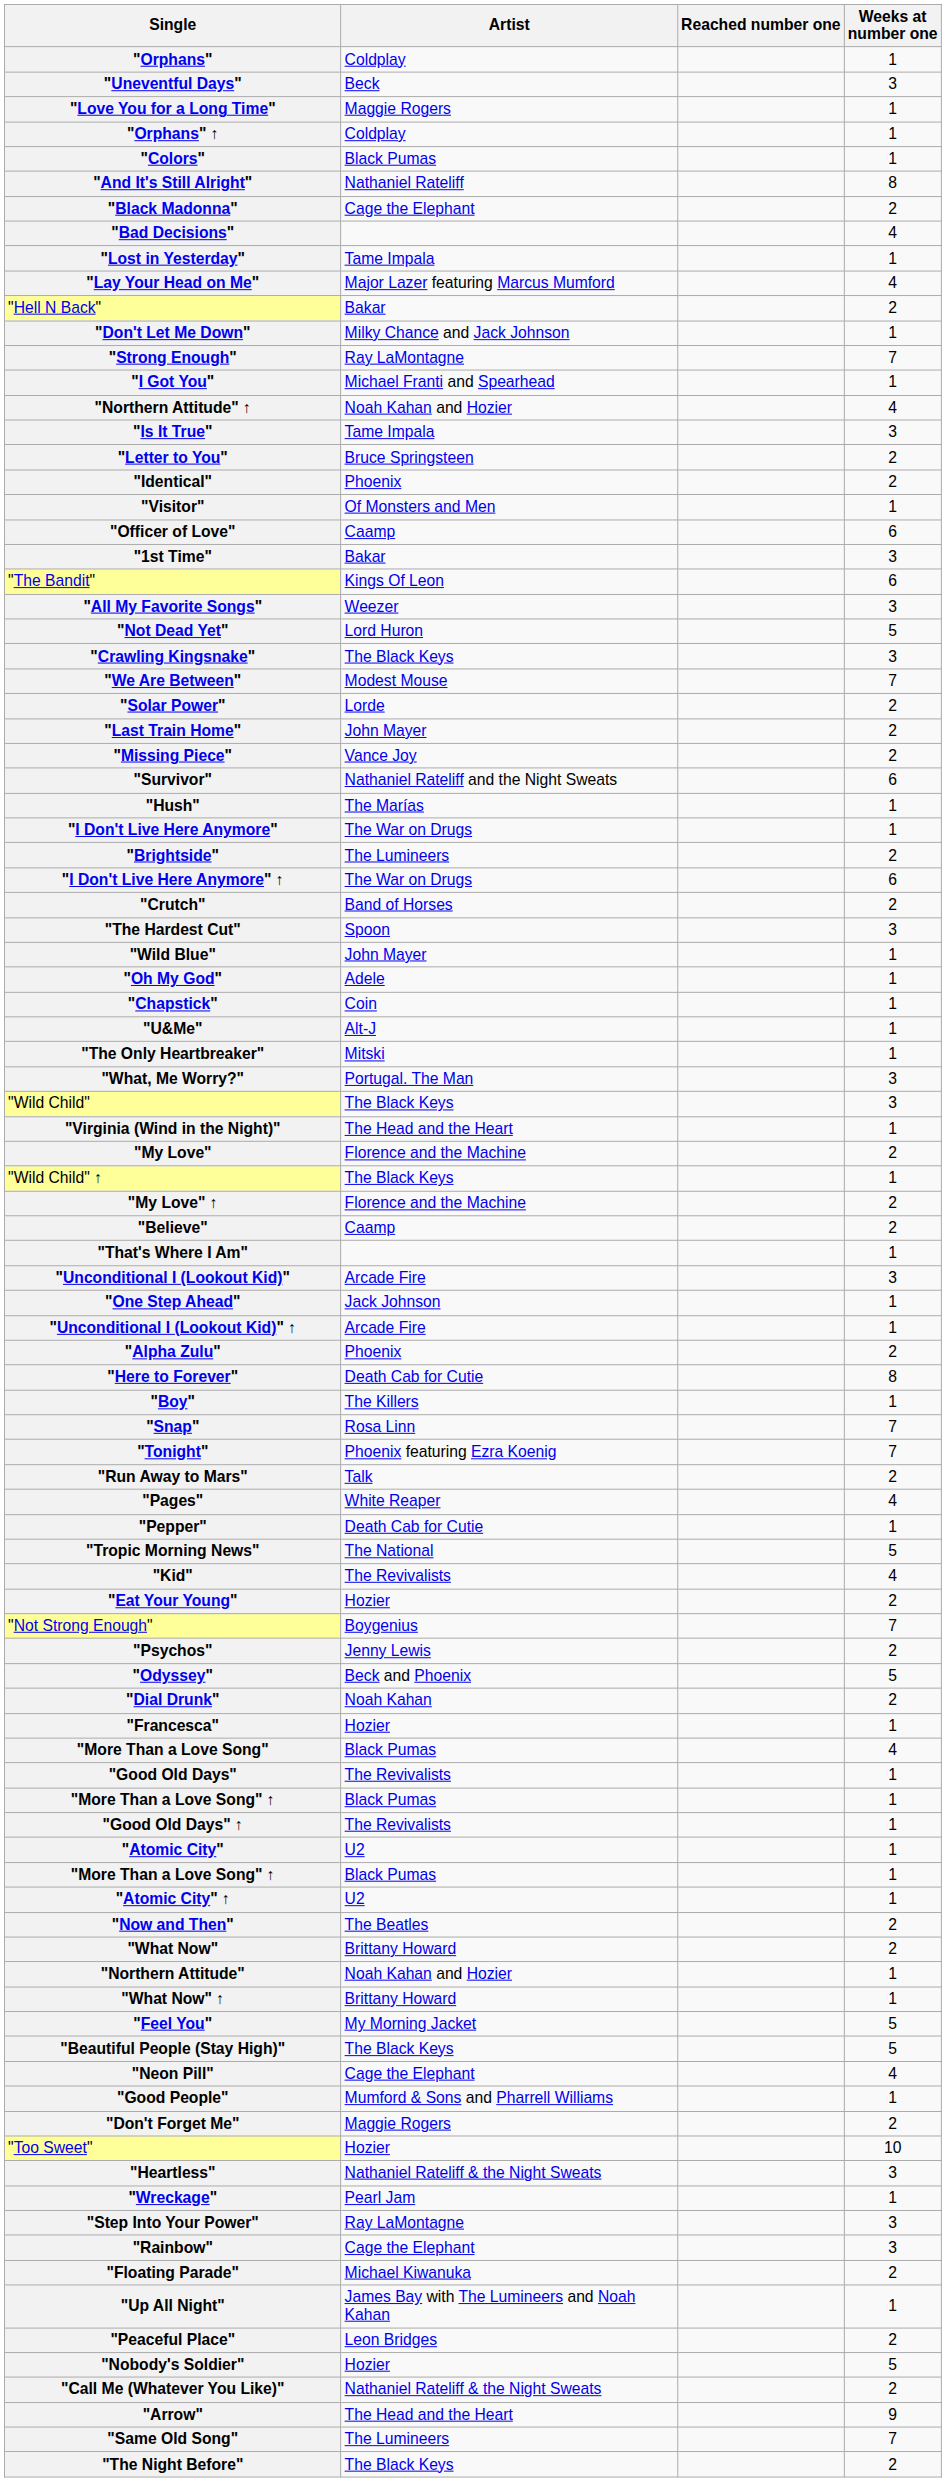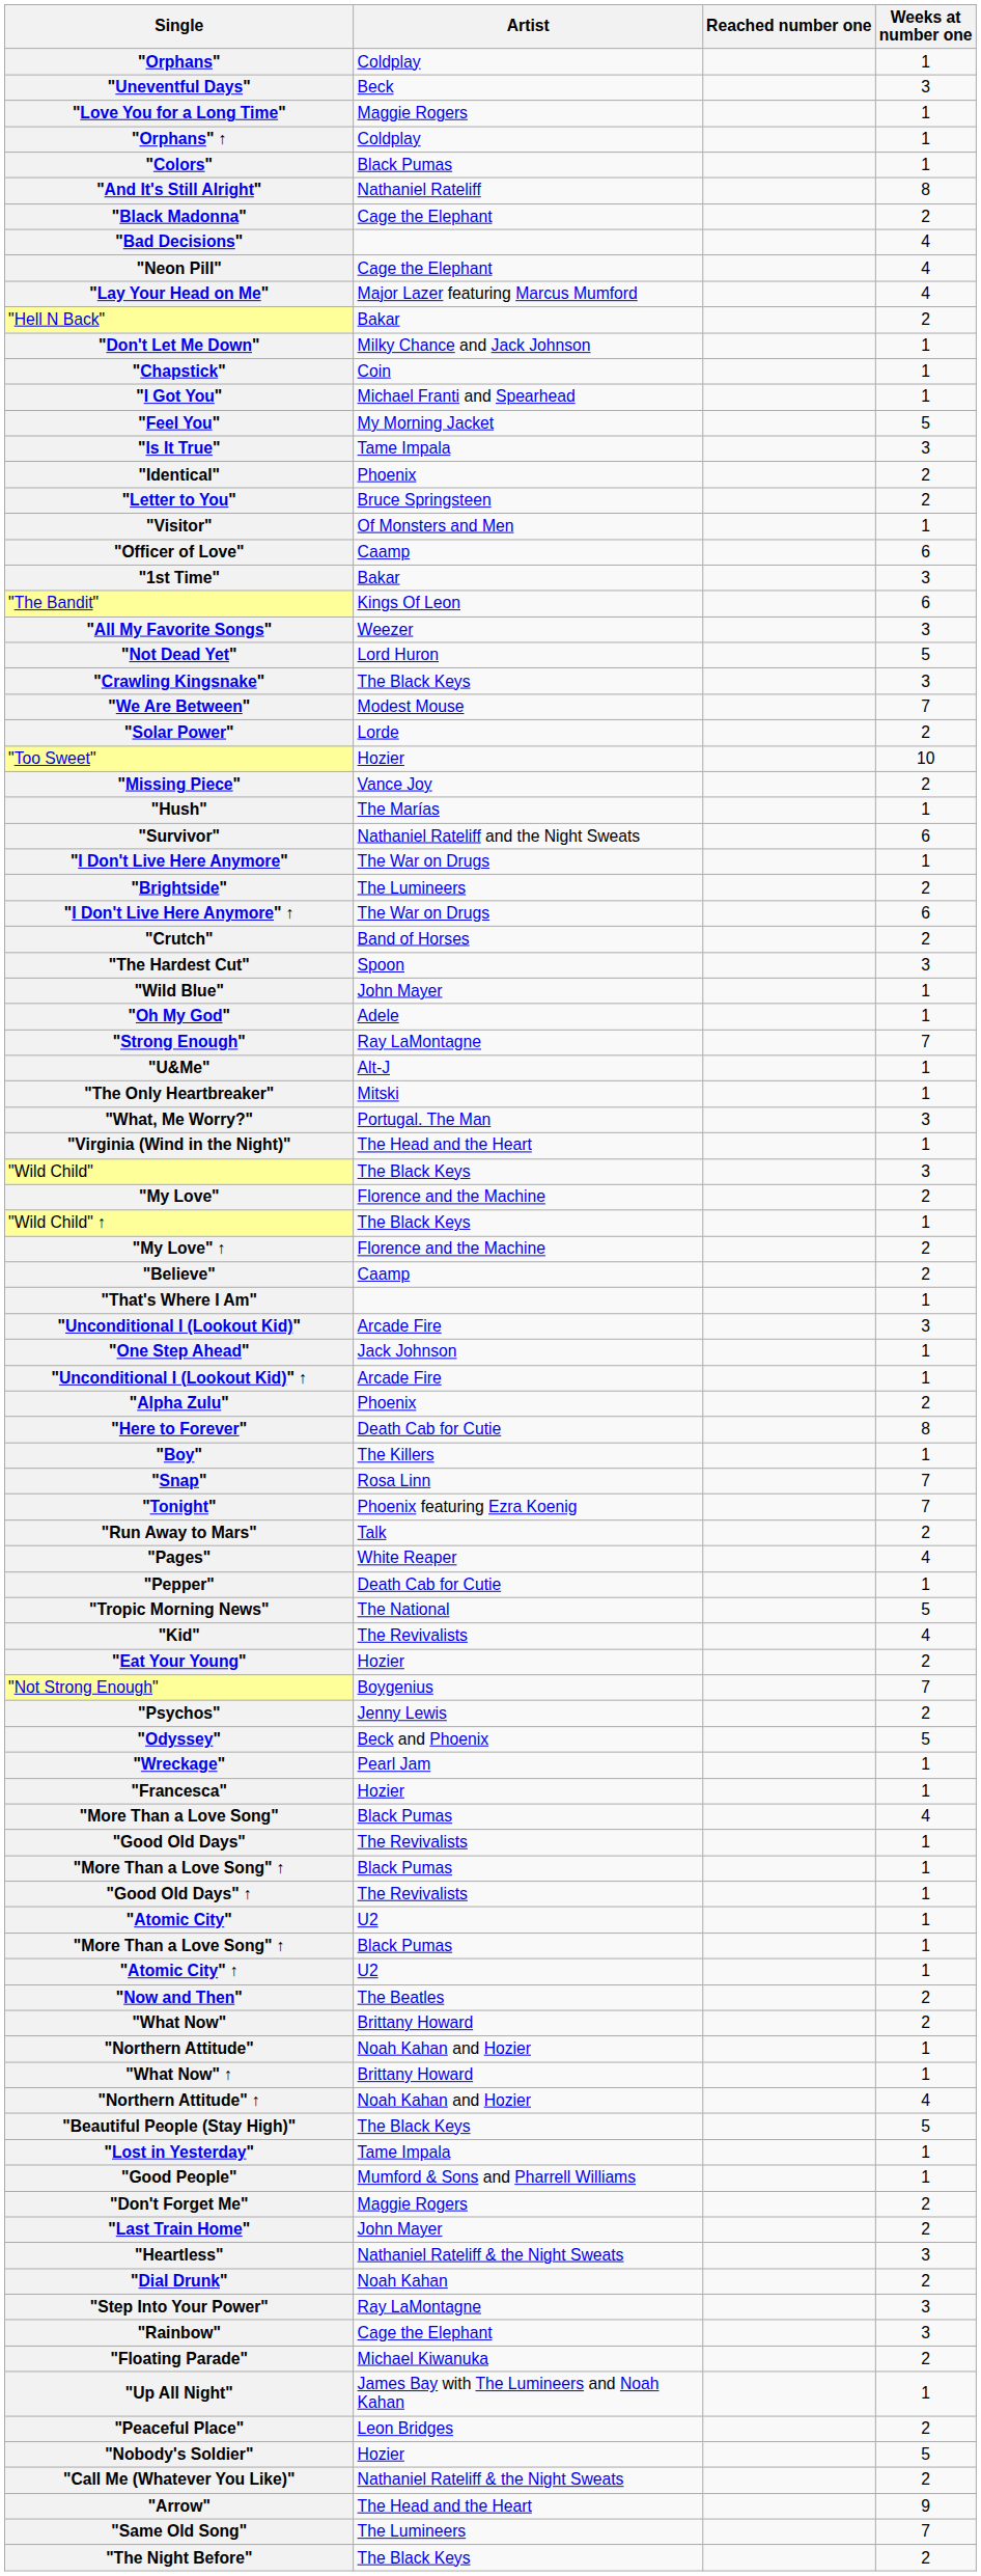 <table class="plainrowheaders sortable wikitable">
 <tr>
 <th scope="col" style="width:21em;">Single</th>
 <th scope="col" style="width:21em;">Artist</th>
 <th scope="col">Reached number one</th>
 <th scope="col">Weeks at<br>number one</th>
 </tr>
 <tr>
 <th scope="row"> "<a href='#'>Orphans</a>" </th>
 <td><a href='#'>Coldplay</a></td>
 <td></td>
 <td align="center">1</td>
 </tr>
 <tr>
 <th scope="row">"<a href='#'>Uneventful Days</a>" </th>
 <td><a href='#'>Beck</a></td>
 <td></td>
 <td align="center">3</td>
 </tr>
 <tr>
 <th scope="row">"<a href='#'>Love You for a Long Time</a>" </th>
 <td><a href='#'>Maggie Rogers</a></td>
 <td></td>
 <td align="center">1</td>
 </tr>
 <tr>
 <th scope="row">"<a href='#'>Orphans</a>" ↑</th>
 <td><a href='#'>Coldplay</a></td>
 <td></td>
 <td align="center">1</td>
 </tr>
 <tr>
 <th scope="row">"<a href='#'>Colors</a>" </th>
 <td><a href='#'>Black Pumas</a></td>
 <td></td>
 <td align="center">1</td>
 </tr>
 <tr>
 <th scope="row">"<a href='#'>And It's Still Alright</a>" </th>
 <td><a href='#'>Nathaniel Rateliff</a></td>
 <td></td>
 <td align="center">8</td>
 </tr>
 <tr>
 <th scope="row">"<a href='#'>Black Madonna</a>" </th>
 <td><a href='#'>Cage the Elephant</a></td>
 <td></td>
 <td align="center">2</td>
 </tr>
 <tr>
 <th scope="row">"<a href='#'>Bad Decisions</a>" </th>
 <td></td>
 <td></td>
 <td align="center">4</td>
 </tr>
 <tr>
-<th scope="row">"<a href='#'>Lost in Yesterday</a>" </th>
-<td><a href='#'>Tame Impala</a></td>
+<th scope="row">"Neon Pill" </th>
+<td><a href='#'>Cage the Elephant</a></td>
 <td></td>
-<td align="center">1</td>
+<td align="center">4</td>
 </tr>
 <tr>
 <th scope="row">"<a href='#'>Lay Your Head on Me</a>" </th>
 <td><a href='#'>Major Lazer</a> featuring <a href='#'>Marcus Mumford</a></td>
 <td></td>
 <td align="center">4</td>
 </tr>
 <tr>
 <td bgcolor="#FFFF99">"<a href='#'>Hell N Back</a>" </td>
 <td><a href='#'>Bakar</a></td>
 <td></td>
 <td align="center">2</td>
 </tr>
 <tr>
 <th scope="row">"<a href='#'>Don't Let Me Down</a>" </th>
 <td><a href='#'>Milky Chance</a> and <a href='#'>Jack Johnson</a></td>
 <td></td>
 <td align="center">1</td>
 </tr>
 <tr>
-<th scope="row">"<a href='#'>Strong Enough</a>" </th>
-<td><a href='#'>Ray LaMontagne</a></td>
+<th scope="row">"<a href='#'>Chapstick</a>" </th>
+<td><a href='#'>Coin</a></td>
 <td></td>
-<td align="center">7</td>
+<td align="center">1</td>
 </tr>
 <tr>
 <th scope="row">"<a href='#'>I Got You</a>" </th>
 <td><a href='#'>Michael Franti</a> and <a href='#'>Spearhead</a></td>
 <td></td>
 <td align="center">1</td>
 </tr>
 <tr>
-<th scope="row">"Northern Attitude"  ↑ </th>
-<td><a href='#'>Noah Kahan</a> and <a href='#'>Hozier</a></td>
+<th scope="row">"<a href='#'>Feel You</a>" </th>
+<td><a href='#'>My Morning Jacket</a></td>
 <td></td>
-<td align="center">4</td>
+<td align="center">5</td>
 </tr>
 <tr>
 <th scope="row">"<a href='#'>Is It True</a>" </th>
 <td><a href='#'>Tame Impala</a></td>
 <td></td>
 <td align="center">3</td>
 </tr>
 <tr>
-<th scope="row">"<a href='#'>Letter to You</a>" </th>
-<td><a href='#'>Bruce Springsteen</a></td>
+<th scope="row">"Identical" </th>
+<td><a href='#'>Phoenix</a></td>
 <td></td>
 <td align="center">2</td>
 </tr>
 <tr>
-<th scope="row">"Identical" </th>
-<td><a href='#'>Phoenix</a></td>
+<th scope="row">"<a href='#'>Letter to You</a>" </th>
+<td><a href='#'>Bruce Springsteen</a></td>
 <td></td>
 <td align="center">2</td>
 </tr>
 <tr>
 <th scope="row">"Visitor" </th>
 <td><a href='#'>Of Monsters and Men</a></td>
 <td></td>
 <td align="center">1</td>
 </tr>
 <tr>
 <th scope="row">"Officer of Love" </th>
 <td><a href='#'>Caamp</a></td>
 <td></td>
 <td align="center">6</td>
 </tr>
 <tr>
 <th scope="row"> "1st Time" </th>
 <td><a href='#'>Bakar</a></td>
 <td></td>
 <td align="center">3</td>
 </tr>
 <tr>
 <td bgcolor="#FFFF99">"<a href='#'>The Bandit</a>" </td>
 <td><a href='#'>Kings Of Leon</a></td>
 <td></td>
 <td align="center">6</td>
 </tr>
 <tr>
 <th scope="row">"<a href='#'>All My Favorite Songs</a>" </th>
 <td><a href='#'>Weezer</a></td>
 <td></td>
 <td align="center">3</td>
 </tr>
 <tr>
 <th scope="row">"<a href='#'>Not Dead Yet</a>" </th>
 <td><a href='#'>Lord Huron</a></td>
 <td></td>
 <td align="center">5</td>
 </tr>
 <tr>
 <th scope="row">"<a href='#'>Crawling Kingsnake</a>" </th>
 <td><a href='#'>The Black Keys</a></td>
 <td></td>
 <td align="center">3</td>
 </tr>
 <tr>
 <th scope="row">"<a href='#'>We Are Between</a>" </th>
 <td><a href='#'>Modest Mouse</a></td>
 <td></td>
 <td align="center">7</td>
 </tr>
 <tr>
 <th scope="row">"<a href='#'>Solar Power</a>" </th>
 <td><a href='#'>Lorde</a></td>
 <td></td>
 <td align="center">2</td>
 </tr>
 <tr>
-<th scope="row">"<a href='#'>Last Train Home</a>" </th>
-<td><a href='#'>John Mayer</a></td>
+<td bgcolor="#FFFF99">"<a href='#'>Too Sweet</a>" </td>
+<td><a href='#'>Hozier</a></td>
 <td></td>
-<td align="center">2</td>
+<td align="center">10</td>
 </tr>
 <tr>
 <th scope="row">"<a href='#'>Missing Piece</a>" </th>
 <td><a href='#'>Vance Joy</a></td>
 <td></td>
 <td align="center">2</td>
 </tr>
 <tr>
+<th scope="row">"Hush" </th>
+<td><a href='#'>The Marías</a></td>
+<td></td>
+<td align="center">1</td>
+</tr>
+<tr>
 <th scope="row">"Survivor" </th>
 <td><a href='#'>Nathaniel Rateliff</a> and the Night Sweats</td>
 <td></td>
 <td align="center">6</td>
-</tr>
-<tr>
-<th scope="row">"Hush" </th>
-<td><a href='#'>The Marías</a></td>
-<td></td>
-<td align="center">1</td>
 </tr>
 <tr>
 <th scope="row">"<a href='#'>I Don't Live Here Anymore</a>" </th>
 <td><a href='#'>The War on Drugs</a></td>
 <td></td>
 <td align="center">1</td>
 </tr>
 <tr>
 <th scope="row">"<a href='#'>Brightside</a>" </th>
 <td><a href='#'>The Lumineers</a></td>
 <td></td>
 <td align="center">2</td>
 </tr>
 <tr>
 <th scope="row">"<a href='#'>I Don't Live Here Anymore</a>" ↑</th>
 <td><a href='#'>The War on Drugs</a></td>
 <td></td>
 <td align="center">6</td>
 </tr>
 <tr>
 <th scope="row"> "Crutch" </th>
 <td><a href='#'>Band of Horses</a></td>
 <td></td>
 <td align="center">2</td>
 </tr>
 <tr>
 <th scope="row">"The Hardest Cut" </th>
 <td><a href='#'>Spoon</a></td>
 <td></td>
 <td align="center">3</td>
 </tr>
 <tr>
 <th scope="row">"Wild Blue" </th>
 <td><a href='#'>John Mayer</a></td>
 <td></td>
 <td align="center">1</td>
 </tr>
 <tr>
 <th scope="row">"<a href='#'>Oh My God</a>" </th>
 <td><a href='#'>Adele</a></td>
 <td></td>
 <td align="center">1</td>
 </tr>
 <tr>
-<th scope="row">"<a href='#'>Chapstick</a>" </th>
-<td><a href='#'>Coin</a></td>
+<th scope="row">"<a href='#'>Strong Enough</a>" </th>
+<td><a href='#'>Ray LaMontagne</a></td>
 <td></td>
-<td align="center">1</td>
+<td align="center">7</td>
 </tr>
 <tr>
 <th scope="row">"U&Me" </th>
 <td><a href='#'>Alt-J</a></td>
 <td></td>
 <td align="center">1</td>
 </tr>
 <tr>
 <th scope="row">"The Only Heartbreaker" </th>
 <td><a href='#'>Mitski</a></td>
 <td></td>
 <td align="center">1</td>
 </tr>
 <tr>
 <th scope="row">"What, Me Worry?" </th>
 <td><a href='#'>Portugal. The Man</a></td>
 <td></td>
 <td align="center">3</td>
 </tr>
 <tr>
+<th scope="row">"Virginia (Wind in the Night)" </th>
+<td><a href='#'>The Head and the Heart</a></td>
+<td></td>
+<td align="center">1</td>
+</tr>
+<tr>
 <td bgcolor="#FFFF99">"Wild Child" </td>
 <td><a href='#'>The Black Keys</a></td>
 <td></td>
 <td align="center">3</td>
-</tr>
-<tr>
-<th scope="row">"Virginia (Wind in the Night)" </th>
-<td><a href='#'>The Head and the Heart</a></td>
-<td></td>
-<td align="center">1</td>
 </tr>
 <tr>
 <th scope="row">"My Love" </th>
 <td><a href='#'>Florence and the Machine</a></td>
 <td></td>
 <td align="center">2</td>
 </tr>
 <tr>
 <td bgcolor="#FFFF99">"Wild Child" ↑</td>
 <td><a href='#'>The Black Keys</a></td>
 <td></td>
 <td align="center">1</td>
 </tr>
 <tr>
 <th scope="row">"My Love" ↑</th>
 <td><a href='#'>Florence and the Machine</a></td>
 <td></td>
 <td align="center">2</td>
 </tr>
 <tr>
 <th scope="row">"Believe" </th>
 <td><a href='#'>Caamp</a></td>
 <td></td>
 <td align="center">2</td>
 </tr>
 <tr>
 <th scope="row">"That's Where I Am" </th>
 <td></td>
 <td></td>
 <td align="center">1</td>
 </tr>
 <tr>
 <th scope="row">"<a href='#'>Unconditional I (Lookout Kid)</a>" </th>
 <td><a href='#'>Arcade Fire</a></td>
 <td></td>
 <td align="center">3</td>
 </tr>
 <tr>
 <th scope="row">"<a href='#'>One Step Ahead</a>" </th>
 <td><a href='#'>Jack Johnson</a></td>
 <td></td>
 <td align="center">1</td>
 </tr>
 <tr>
 <th scope="row">"<a href='#'>Unconditional I (Lookout Kid)</a>" ↑</th>
 <td><a href='#'>Arcade Fire</a></td>
 <td></td>
 <td align="center">1</td>
 </tr>
 <tr>
 <th scope="row">"<a href='#'>Alpha Zulu</a>" </th>
 <td><a href='#'>Phoenix</a></td>
 <td></td>
 <td align="center">2</td>
 </tr>
 <tr>
 <th scope="row">"<a href='#'>Here to Forever</a>" </th>
 <td><a href='#'>Death Cab for Cutie</a></td>
 <td></td>
 <td align="center">8</td>
 </tr>
 <tr>
 <th scope="row">"<a href='#'>Boy</a>" </th>
 <td><a href='#'>The Killers</a></td>
 <td></td>
 <td align="center">1</td>
 </tr>
 <tr>
 <th scope="row">"<a href='#'>Snap</a>" </th>
 <td><a href='#'>Rosa Linn</a></td>
 <td></td>
 <td align="center">7</td>
 </tr>
 <tr>
 <th scope="row">"<a href='#'>Tonight</a>" </th>
 <td><a href='#'>Phoenix</a> featuring <a href='#'>Ezra Koenig</a></td>
 <td></td>
 <td align="center">7</td>
 </tr>
 <tr>
 <th scope="row" >"Run Away to Mars" </th>
 <td><a href='#'>Talk</a></td>
 <td></td>
 <td align="center">2</td>
 </tr>
 <tr>
 <th scope="row">"Pages" </th>
 <td><a href='#'>White Reaper</a></td>
 <td></td>
 <td align="center">4</td>
 </tr>
 <tr>
 <th scope="row">"Pepper" </th>
 <td><a href='#'>Death Cab for Cutie</a></td>
 <td></td>
 <td align="center">1</td>
 </tr>
 <tr>
 <th scope="row">"Tropic Morning News" </th>
 <td><a href='#'>The National</a></td>
 <td></td>
 <td align="center">5</td>
 </tr>
 <tr>
 <th scope="row">"Kid" </th>
 <td><a href='#'>The Revivalists</a></td>
 <td></td>
 <td align="center">4</td>
 </tr>
 <tr>
 <th scope="row">"<a href='#'>Eat Your Young</a>" </th>
 <td><a href='#'>Hozier</a></td>
 <td></td>
 <td align="center">2</td>
 </tr>
 <tr>
 <td bgcolor="#FFFF99">"<a href='#'>Not Strong Enough</a>" </td>
 <td><a href='#'>Boygenius</a></td>
 <td></td>
 <td align="center">7</td>
 </tr>
 <tr>
 <th scope="row">"Psychos" </th>
 <td><a href='#'>Jenny Lewis</a></td>
 <td></td>
 <td align="center">2</td>
 </tr>
 <tr>
 <th scope="row">"<a href='#'>Odyssey</a>" </th>
 <td><a href='#'>Beck</a> and <a href='#'>Phoenix</a></td>
 <td></td>
 <td align="center">5</td>
 </tr>
 <tr>
-<th scope="row">"<a href='#'>Dial Drunk</a>" </th>
-<td><a href='#'>Noah Kahan</a></td>
+<th scope="row">"<a href='#'>Wreckage</a>" </th>
+<td><a href='#'>Pearl Jam</a></td>
 <td></td>
-<td align="center">2</td>
+<td align="center">1</td>
 </tr>
 <tr>
 <th scope="row">"Francesca" </th>
 <td><a href='#'>Hozier</a></td>
 <td></td>
 <td align="center">1</td>
 </tr>
 <tr>
 <th scope="row">"More Than a Love Song" </th>
 <td><a href='#'>Black Pumas</a></td>
 <td></td>
 <td align="center">4</td>
 </tr>
 <tr>
 <th scope="row">"Good Old Days" </th>
 <td><a href='#'>The Revivalists</a></td>
 <td></td>
 <td align="center">1</td>
 </tr>
 <tr>
 <th scope="row">"More Than a Love Song" ↑</th>
 <td><a href='#'>Black Pumas</a></td>
 <td></td>
 <td align="center">1</td>
 </tr>
 <tr>
 <th scope="row">"Good Old Days" ↑</th>
 <td><a href='#'>The Revivalists</a></td>
 <td></td>
 <td align="center">1</td>
 </tr>
 <tr>
 <th scope="row">"<a href='#'>Atomic City</a>" </th>
 <td><a href='#'>U2</a></td>
 <td></td>
 <td align="center">1</td>
 </tr>
 <tr>
 <th scope="row">"More Than a Love Song" ↑ </th>
 <td><a href='#'>Black Pumas</a></td>
 <td></td>
 <td align="center">1</td>
 </tr>
 <tr>
 <th scope="row">"<a href='#'>Atomic City</a>" ↑ </th>
 <td><a href='#'>U2</a></td>
 <td></td>
 <td align="center">1</td>
 </tr>
 <tr>
 <th scope="row">"<a href='#'>Now and Then</a>" </th>
 <td><a href='#'>The Beatles</a></td>
 <td></td>
 <td align="center">2</td>
 </tr>
 <tr>
 <th scope="row">"What Now" </th>
 <td><a href='#'>Brittany Howard</a></td>
 <td></td>
 <td align="center">2</td>
 </tr>
 <tr>
 <th scope="row" >"Northern Attitude" </th>
 <td><a href='#'>Noah Kahan</a> and <a href='#'>Hozier</a></td>
 <td></td>
 <td align="center">1</td>
 </tr>
 <tr>
 <th scope="row">"What Now" ↑ </th>
 <td><a href='#'>Brittany Howard</a></td>
 <td></td>
 <td align="center">1</td>
 </tr>
 <tr>
-<th scope="row">"<a href='#'>Feel You</a>" </th>
-<td><a href='#'>My Morning Jacket</a></td>
+<th scope="row">"Northern Attitude"  ↑ </th>
+<td><a href='#'>Noah Kahan</a> and <a href='#'>Hozier</a></td>
 <td></td>
-<td align="center">5</td>
+<td align="center">4</td>
 </tr>
 <tr>
 <th scope="row">"Beautiful People (Stay High)" </th>
 <td><a href='#'>The Black Keys</a></td>
 <td></td>
 <td align="center">5</td>
 </tr>
 <tr>
-<th scope="row">"Neon Pill" </th>
-<td><a href='#'>Cage the Elephant</a></td>
+<th scope="row">"<a href='#'>Lost in Yesterday</a>" </th>
+<td><a href='#'>Tame Impala</a></td>
 <td></td>
-<td align="center">4</td>
+<td align="center">1</td>
 </tr>
 <tr>
 <th scope="row">"Good People" </th>
 <td><a href='#'>Mumford & Sons</a> and <a href='#'>Pharrell Williams</a></td>
 <td></td>
 <td align="center">1</td>
 </tr>
 <tr>
 <th scope="row">"Don't Forget Me" </th>
 <td><a href='#'>Maggie Rogers</a></td>
 <td></td>
 <td align="center">2</td>
 </tr>
 <tr>
-<td bgcolor="#FFFF99">"<a href='#'>Too Sweet</a>" </td>
-<td><a href='#'>Hozier</a></td>
+<th scope="row">"<a href='#'>Last Train Home</a>" </th>
+<td><a href='#'>John Mayer</a></td>
 <td></td>
-<td align="center">10</td>
+<td align="center">2</td>
 </tr>
 <tr>
 <th scope="row">"Heartless" </th>
 <td><a href='#'>Nathaniel Rateliff & the Night Sweats</a></td>
 <td></td>
 <td align="center">3</td>
 </tr>
 <tr>
-<th scope="row">"<a href='#'>Wreckage</a>" </th>
-<td><a href='#'>Pearl Jam</a></td>
+<th scope="row">"<a href='#'>Dial Drunk</a>" </th>
+<td><a href='#'>Noah Kahan</a></td>
 <td></td>
-<td align="center">1</td>
+<td align="center">2</td>
 </tr>
 <tr>
 <th scope="row">"Step Into Your Power" </th>
 <td><a href='#'>Ray LaMontagne</a></td>
 <td></td>
 <td align="center">3</td>
 </tr>
 <tr>
 <th scope="row">"Rainbow" </th>
 <td><a href='#'>Cage the Elephant</a></td>
 <td></td>
 <td align="center">3</td>
 </tr>
 <tr>
 <th scope="row">"Floating Parade" </th>
 <td><a href='#'>Michael Kiwanuka</a></td>
 <td></td>
 <td align="center">2</td>
 </tr>
 <tr>
 <th scope="row">"Up All Night" </th>
 <td><a href='#'>James Bay</a> with <a href='#'>The Lumineers</a> and <a href='#'>Noah Kahan</a></td>
 <td></td>
 <td align="center">1</td>
 </tr>
 <tr>
 <th scope="row">"Peaceful Place" </th>
 <td><a href='#'>Leon Bridges</a></td>
 <td></td>
 <td align="center">2</td>
 </tr>
 <tr>
 <th scope="row">"Nobody's Soldier" </th>
 <td><a href='#'>Hozier</a></td>
 <td></td>
 <td align="center">5</td>
 </tr>
 <tr>
 <th scope="row">"Call Me (Whatever You Like)" </th>
 <td><a href='#'>Nathaniel Rateliff & the Night Sweats</a></td>
 <td></td>
 <td align="center">2</td>
 </tr>
 <tr>
 <th scope="row">"Arrow" </th>
 <td><a href='#'>The Head and the Heart</a></td>
 <td></td>
 <td align="center">9</td>
 </tr>
 <tr>
 <th scope="row"  >"Same Old Song" </th>
 <td><a href='#'>The Lumineers</a></td>
 <td></td>
 <td align="center">7</td>
 </tr>
 <tr>
 <th scope="row">"The Night Before" </th>
 <td><a href='#'>The Black Keys</a></td>
 <td></td>
 <td align="center">2</td>
 </tr>
 </table>
